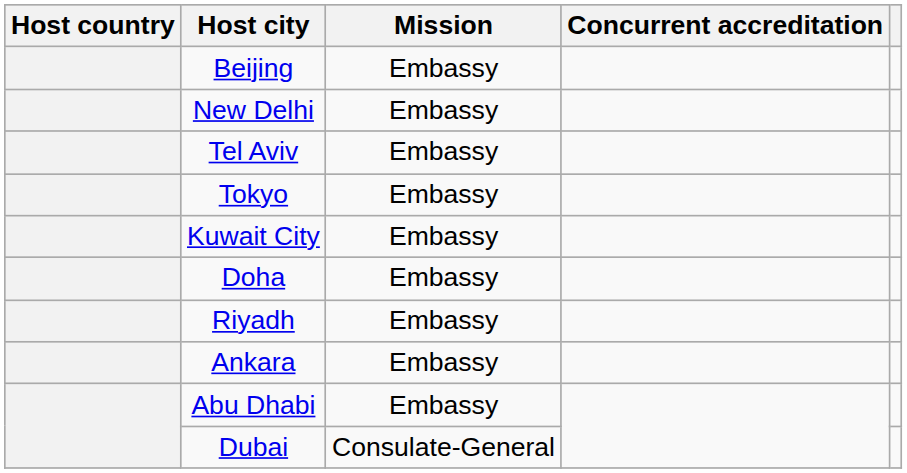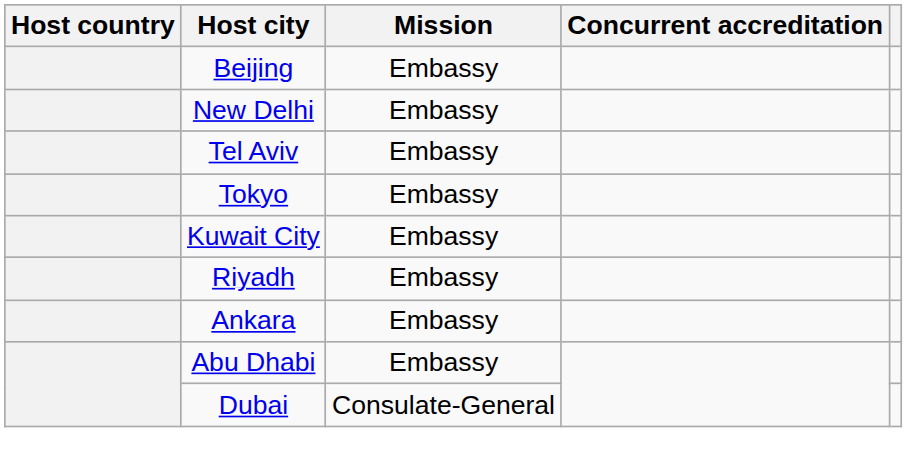 <table class="wikitable plainrowheaders" style="text-align:center;">
 <tr>
 <th scope="col">Host country</th>
 <th scope="col">Host city</th>
 <th scope="col">Mission</th>
 <th scope="col">Concurrent accreditation</th>
 <th scope="col"></th>
 </tr>
 <tr>
 <th scope="row"></th>
 <td><a href='#'>Beijing</a></td>
 <td>Embassy</td>
 <td></td>
 <td></td>
 </tr>
 <tr>
 <th scope="row"></th>
 <td><a href='#'>New Delhi</a></td>
 <td>Embassy</td>
 <td></td>
 <td></td>
 </tr>
 <tr>
 <th scope="row"></th>
 <td><a href='#'>Tel Aviv</a></td>
 <td>Embassy</td>
 <td></td>
 <td></td>
 </tr>
 <tr>
 <th scope="row"></th>
 <td><a href='#'>Tokyo</a></td>
 <td>Embassy</td>
 <td></td>
 <td></td>
 </tr>
 <tr>
 <th scope="row"></th>
 <td><a href='#'>Kuwait City</a></td>
 <td>Embassy</td>
 <td></td>
 <td></td>
 </tr>
 <tr>
 <th scope="row"></th>
-<td><a href='#'>Doha</a></td>
-<td>Embassy</td>
-<td></td>
-<td></td>
-</tr>
-<tr>
-<th scope="row"></th>
 <td><a href='#'>Riyadh</a></td>
 <td>Embassy</td>
 <td></td>
 <td></td>
 </tr>
 <tr>
 <th scope="row"></th>
 <td><a href='#'>Ankara</a></td>
 <td>Embassy</td>
 <td></td>
 <td></td>
 </tr>
 <tr>
 <th scope="row" rowspan="2"></th>
 <td><a href='#'>Abu Dhabi</a></td>
 <td>Embassy</td>
 <td rowspan="2"></td>
 <td></td>
 </tr>
 <tr>
 <td><a href='#'>Dubai</a></td>
 <td>Consulate-General</td>
 <td></td>
 </tr>
 </table>
